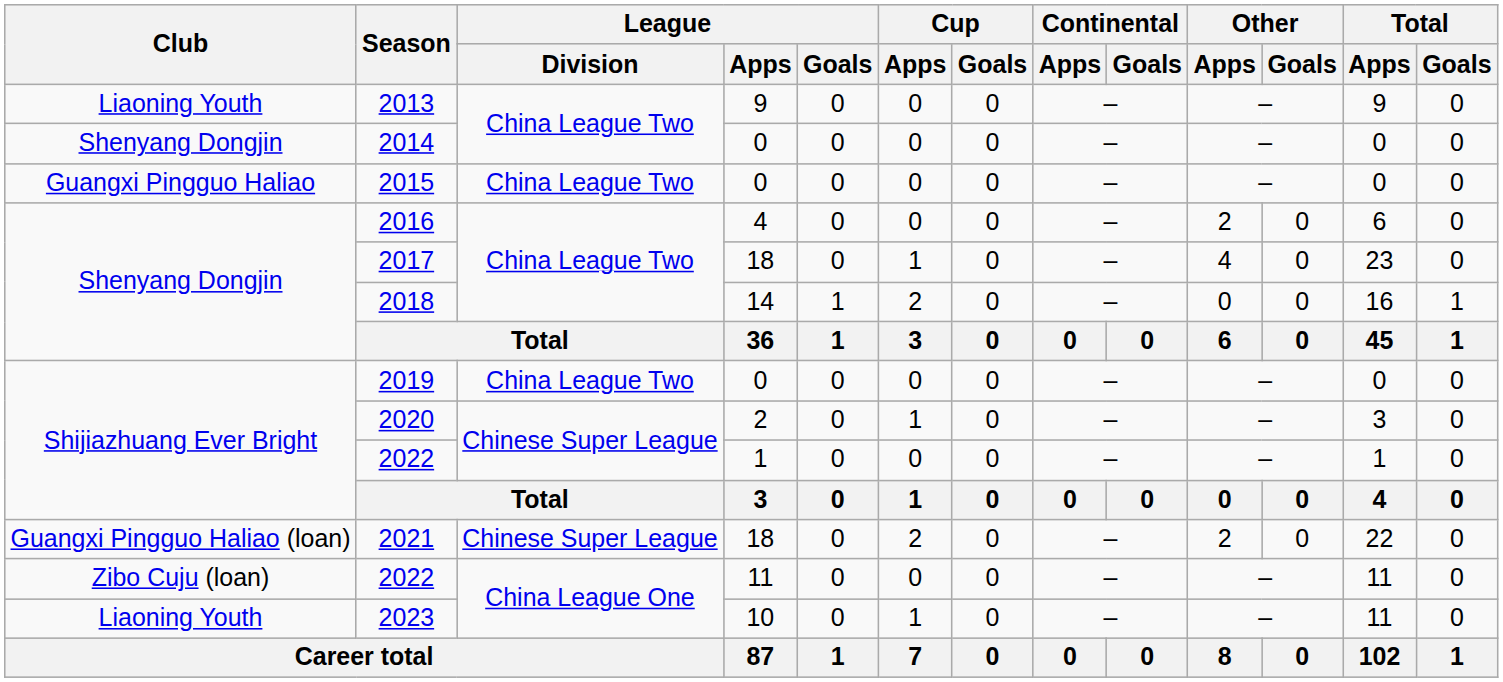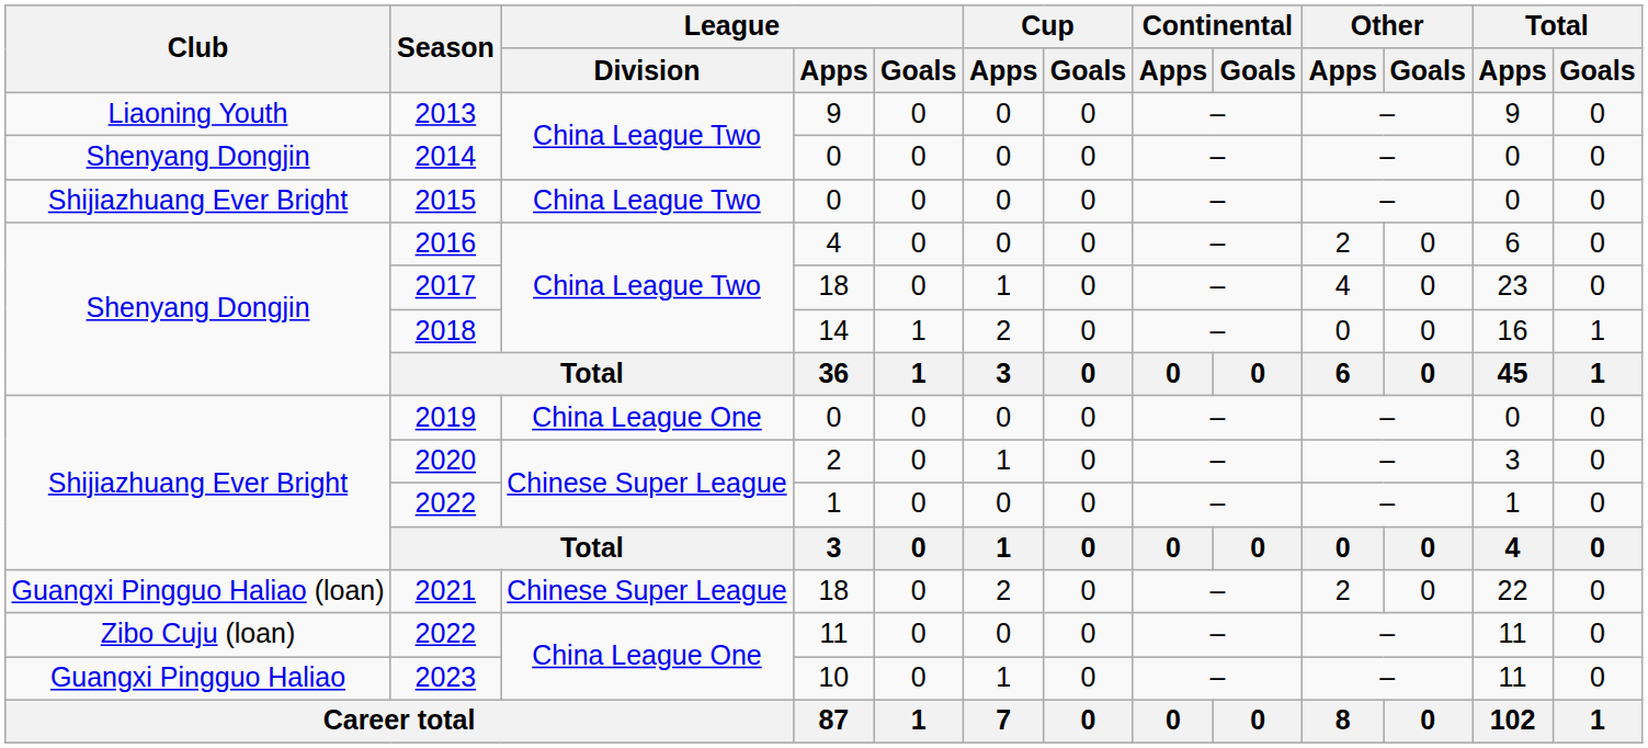 <table class="wikitable" style="text-align: center">
 <tr>
 <th rowspan="2">Club</th>
 <th rowspan="2">Season</th>
 <th colspan="3">League</th>
 <th colspan="2">Cup</th>
 <th colspan="2">Continental</th>
 <th colspan="2">Other</th>
 <th colspan="2">Total</th>
 </tr>
 <tr>
 <th>Division</th>
 <th>Apps</th>
 <th>Goals</th>
 <th>Apps</th>
 <th>Goals</th>
 <th>Apps</th>
 <th>Goals</th>
 <th>Apps</th>
 <th>Goals</th>
 <th>Apps</th>
 <th>Goals</th>
 </tr>
 <tr>
 <td><a href='#'>Liaoning Youth</a></td>
 <td><a href='#'>2013</a></td>
 <td rowspan="2"><a href='#'>China League Two</a></td>
 <td>9</td>
 <td>0</td>
 <td>0</td>
 <td>0</td>
 <td colspan="2">–</td>
 <td colspan="2">–</td>
 <td>9</td>
 <td>0</td>
 </tr>
 <tr>
 <td><a href='#'>Shenyang Dongjin</a></td>
 <td><a href='#'>2014</a></td>
 <td>0</td>
 <td>0</td>
 <td>0</td>
 <td>0</td>
 <td colspan="2">–</td>
 <td colspan="2">–</td>
 <td>0</td>
 <td>0</td>
 </tr>
 <tr>
-<td><a href='#'>Guangxi Pingguo Haliao</a></td>
+<td><a href='#'>Shijiazhuang Ever Bright</a></td>
 <td><a href='#'>2015</a></td>
 <td rowspan="1"><a href='#'>China League Two</a></td>
 <td>0</td>
 <td>0</td>
 <td>0</td>
 <td>0</td>
 <td colspan="2">–</td>
 <td colspan="2">–</td>
 <td>0</td>
 <td>0</td>
 </tr>
 <tr>
 <td rowspan="4"><a href='#'>Shenyang Dongjin</a></td>
 <td><a href='#'>2016</a></td>
 <td rowspan="3"><a href='#'>China League Two</a></td>
 <td>4</td>
 <td>0</td>
 <td>0</td>
 <td>0</td>
 <td colspan="2">–</td>
 <td>2</td>
 <td>0</td>
 <td>6</td>
 <td>0</td>
 </tr>
 <tr>
 <td><a href='#'>2017</a></td>
 <td>18</td>
 <td>0</td>
 <td>1</td>
 <td>0</td>
 <td colspan="2">–</td>
 <td>4</td>
 <td>0</td>
 <td>23</td>
 <td>0</td>
 </tr>
 <tr>
 <td><a href='#'>2018</a></td>
 <td>14</td>
 <td>1</td>
 <td>2</td>
 <td>0</td>
 <td colspan="2">–</td>
 <td>0</td>
 <td>0</td>
 <td>16</td>
 <td>1</td>
 </tr>
 <tr>
 <th colspan=2>Total</th>
 <th>36</th>
 <th>1</th>
 <th>3</th>
 <th>0</th>
 <th>0</th>
 <th>0</th>
 <th>6</th>
 <th>0</th>
 <th>45</th>
 <th>1</th>
 </tr>
 <tr>
 <td rowspan="4"><a href='#'>Shijiazhuang Ever Bright</a></td>
 <td><a href='#'>2019</a></td>
-<td rowspan="1"><a href='#'>China League Two</a></td>
+<td rowspan="1"><a href='#'>China League One</a></td>
 <td>0</td>
 <td>0</td>
 <td>0</td>
 <td>0</td>
 <td colspan="2">–</td>
 <td colspan="2">–</td>
 <td>0</td>
 <td>0</td>
 </tr>
 <tr>
 <td><a href='#'>2020</a></td>
 <td rowspan="2"><a href='#'>Chinese Super League</a></td>
 <td>2</td>
 <td>0</td>
 <td>1</td>
 <td>0</td>
 <td colspan="2">–</td>
 <td colspan="2">–</td>
 <td>3</td>
 <td>0</td>
 </tr>
 <tr>
 <td><a href='#'>2022</a></td>
 <td>1</td>
 <td>0</td>
 <td>0</td>
 <td>0</td>
 <td colspan="2">–</td>
 <td colspan="2">–</td>
 <td>1</td>
 <td>0</td>
 </tr>
 <tr>
 <th colspan=2>Total</th>
 <th>3</th>
 <th>0</th>
 <th>1</th>
 <th>0</th>
 <th>0</th>
 <th>0</th>
 <th>0</th>
 <th>0</th>
 <th>4</th>
 <th>0</th>
 </tr>
 <tr>
 <td><a href='#'>Guangxi Pingguo Haliao</a> (loan)</td>
 <td><a href='#'>2021</a></td>
 <td><a href='#'>Chinese Super League</a></td>
 <td>18</td>
 <td>0</td>
 <td>2</td>
 <td>0</td>
 <td colspan="2">–</td>
 <td>2</td>
 <td>0</td>
 <td>22</td>
 <td>0</td>
 </tr>
 <tr>
 <td><a href='#'>Zibo Cuju</a> (loan)</td>
 <td><a href='#'>2022</a></td>
 <td rowspan="2"><a href='#'>China League One</a></td>
 <td>11</td>
 <td>0</td>
 <td>0</td>
 <td>0</td>
 <td colspan="2">–</td>
 <td colspan="2">–</td>
 <td>11</td>
 <td>0</td>
 </tr>
 <tr>
-<td><a href='#'>Liaoning Youth</a></td>
+<td><a href='#'>Guangxi Pingguo Haliao</a></td>
 <td><a href='#'>2023</a></td>
 <td>10</td>
 <td>0</td>
 <td>1</td>
 <td>0</td>
 <td colspan="2">–</td>
 <td colspan="2">–</td>
 <td>11</td>
 <td>0</td>
 </tr>
 <tr>
 <th colspan=3>Career total</th>
 <th>87</th>
 <th>1</th>
 <th>7</th>
 <th>0</th>
 <th>0</th>
 <th>0</th>
 <th>8</th>
 <th>0</th>
 <th>102</th>
 <th>1</th>
 </tr>
 </table>
